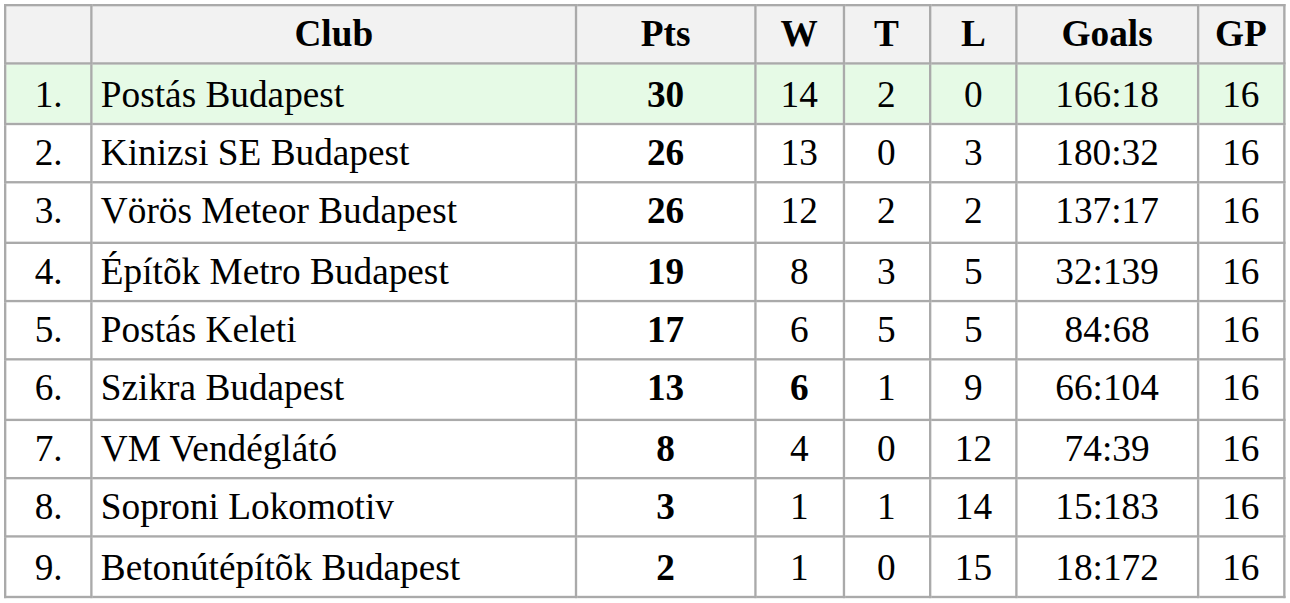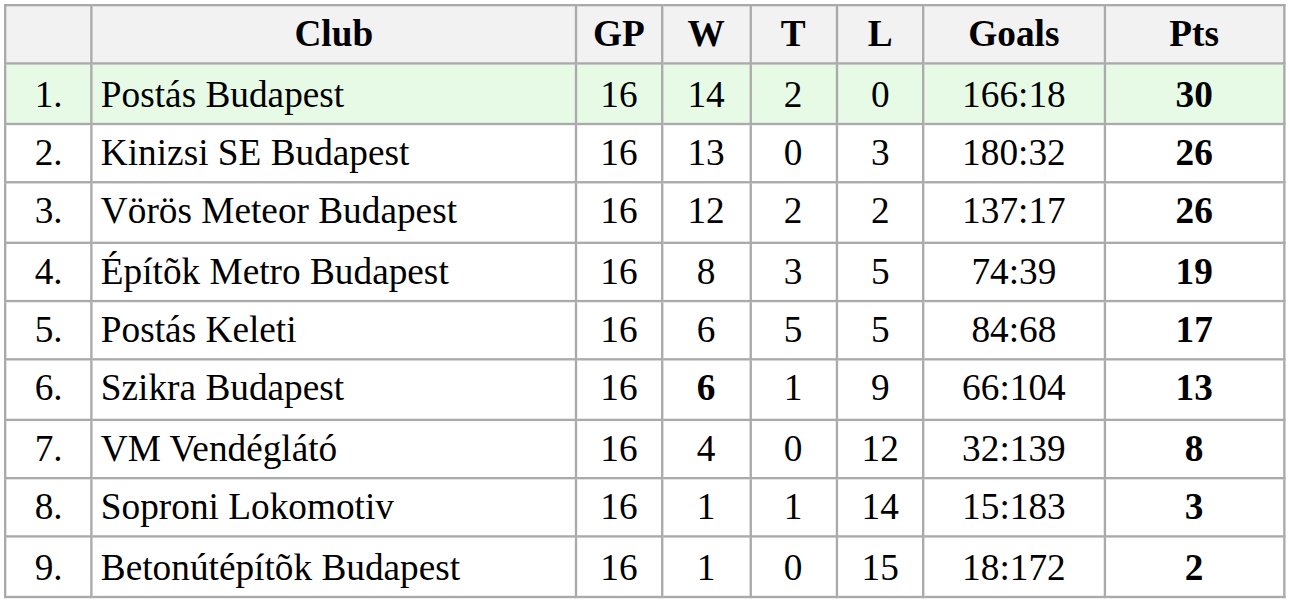 <table class="wikitable">
 <tr>
 <th width="30"></th>
 <th width="200">Club</th>
-<th width="70">Pts</th>
+<th width="30">GP</th>
 <th width="30">W</th>
 <th width="30">T</th>
 <th width="30">L</th>
 <th width="70">Goals</th>
-<th width="30">GP</th>
+<th width="70">Pts</th>
 </tr>
 <tr bgcolor="#e6fae6" align="center">
 <td>1.</td>
 <td align="left">Postás Budapest</td>
-<td><strong>30</strong></td>
+<td>16</td>
 <td>14</td>
 <td>2</td>
 <td>0</td>
 <td>166:18</td>
-<td>16</td>
+<td><strong>30</strong></td>
 </tr>
 <tr bgcolor="#FFFFFF" align="center">
 <td>2.</td>
 <td align="left">Kinizsi SE Budapest</td>
-<td><strong>26</strong></td>
+<td>16</td>
 <td>13</td>
 <td>0</td>
 <td>3</td>
 <td>180:32</td>
-<td>16</td>
+<td><strong>26</strong></td>
 </tr>
 <tr bgcolor="#FFFFFF" align="center">
 <td>3.</td>
 <td align="left">Vörös Meteor Budapest</td>
-<td><strong>26</strong></td>
+<td>16</td>
 <td>12</td>
 <td>2</td>
 <td>2</td>
 <td>137:17</td>
-<td>16</td>
+<td><strong>26</strong></td>
 </tr>
 <tr bgcolor="#FFFFFF" align="center">
 <td>4.</td>
 <td align="left">Építõk Metro Budapest</td>
-<td><strong>19</strong></td>
+<td>16</td>
 <td>8</td>
 <td>3</td>
 <td>5</td>
-<td>32:139</td>
-<td>16</td>
+<td>74:39</td>
+<td><strong>19</strong></td>
 </tr>
 <tr bgcolor="#FFFFFF" align="center">
 <td>5.</td>
 <td align="left">Postás Keleti</td>
-<td><strong>17</strong></td>
+<td>16</td>
 <td>6</td>
 <td>5</td>
 <td>5</td>
 <td>84:68</td>
-<td>16</td>
+<td><strong>17</strong></td>
 </tr>
 <tr bgcolor="#FFFFFF" align="center">
 <td>6.</td>
 <td align="left">Szikra Budapest</td>
-<td><strong>13</strong></td>
+<td>16</td>
 <td><strong>6</strong></td>
 <td>1</td>
 <td>9</td>
 <td>66:104</td>
-<td>16</td>
+<td><strong>13</strong></td>
 </tr>
 <tr bgcolor="#FFFFFF" align="center">
 <td>7.</td>
 <td align="left">VM Vendéglátó</td>
-<td><strong>8</strong></td>
+<td>16</td>
 <td>4</td>
 <td>0</td>
 <td>12</td>
-<td>74:39</td>
-<td>16</td>
+<td>32:139</td>
+<td><strong>8</strong></td>
 </tr>
 <tr bgcolor="#FFFFFF" align="center">
 <td>8.</td>
 <td align="left">Soproni Lokomotiv</td>
-<td><strong>3</strong></td>
+<td>16</td>
 <td>1</td>
 <td>1</td>
 <td>14</td>
 <td>15:183</td>
-<td>16</td>
+<td><strong>3</strong></td>
 </tr>
 <tr bgcolor="#FFFFFF" align="center">
 <td>9.</td>
 <td align="left">Betonútépítõk Budapest</td>
-<td><strong>2</strong></td>
+<td>16</td>
 <td>1</td>
 <td>0</td>
 <td>15</td>
 <td>18:172</td>
-<td>16</td>
+<td><strong>2</strong></td>
 </tr>
 </table>
